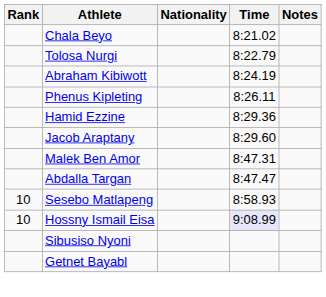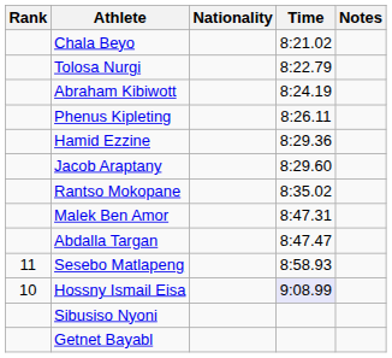 <table class="wikitable sortable" style="text-align:center">
 <tr>
 <th>Rank</th>
 <th>Athlete</th>
 <th>Nationality</th>
 <th>Time</th>
 <th>Notes</th>
 </tr>
 <tr>
 <td></td>
 <td align="left"><a href='#'>Chala Beyo</a></td>
 <td align=left></td>
 <td>8:21.02</td>
 <td></td>
 </tr>
 <tr>
 <td></td>
 <td align="left"><a href='#'>Tolosa Nurgi</a></td>
 <td align=left></td>
 <td>8:22.79</td>
 <td></td>
 </tr>
 <tr>
 <td></td>
 <td align="left"><a href='#'>Abraham Kibiwott</a></td>
 <td align=left></td>
 <td>8:24.19</td>
 <td></td>
 </tr>
 <tr>
 <td></td>
 <td align="left"><a href='#'>Phenus Kipleting</a></td>
 <td align=left></td>
 <td>8:26.11</td>
 <td></td>
 </tr>
 <tr>
 <td></td>
 <td align="left"><a href='#'>Hamid Ezzine</a></td>
 <td align=left></td>
 <td>8:29.36</td>
 <td></td>
 </tr>
 <tr>
 <td></td>
 <td align="left"><a href='#'>Jacob Araptany</a></td>
 <td align=left></td>
 <td>8:29.60</td>
 <td></td>
 </tr>
 <tr>
 <td></td>
+<td align="left"><a href='#'>Rantso Mokopane</a></td>
+<td align=left></td>
+<td>8:35.02</td>
+<td></td>
+</tr>
+<tr>
+<td></td>
 <td align="left"><a href='#'>Malek Ben Amor</a></td>
 <td align=left></td>
 <td>8:47.31</td>
 <td></td>
 </tr>
 <tr>
 <td></td>
 <td align="left"><a href='#'>Abdalla Targan</a></td>
 <td align=left></td>
 <td>8:47.47</td>
 <td></td>
 </tr>
 <tr>
-<td>10</td>
+<td>11</td>
 <td align="left"><a href='#'>Sesebo Matlapeng</a></td>
 <td align=left></td>
 <td>8:58.93</td>
 <td></td>
 </tr>
 <tr>
 <td>10</td>
 <td align="left"><a href='#'>Hossny Ismail Eisa</a></td>
 <td align=left></td>
 <td style="background: lavender;">9:08.99</td>
 <td></td>
 </tr>
 <tr>
 <td></td>
 <td align=left><a href='#'>Sibusiso Nyoni</a></td>
 <td align=left></td>
 <td></td>
 <td></td>
 </tr>
 <tr>
 <td></td>
 <td align=left><a href='#'>Getnet Bayabl</a></td>
 <td align=left></td>
 <td></td>
 <td></td>
 </tr>
 </table>
